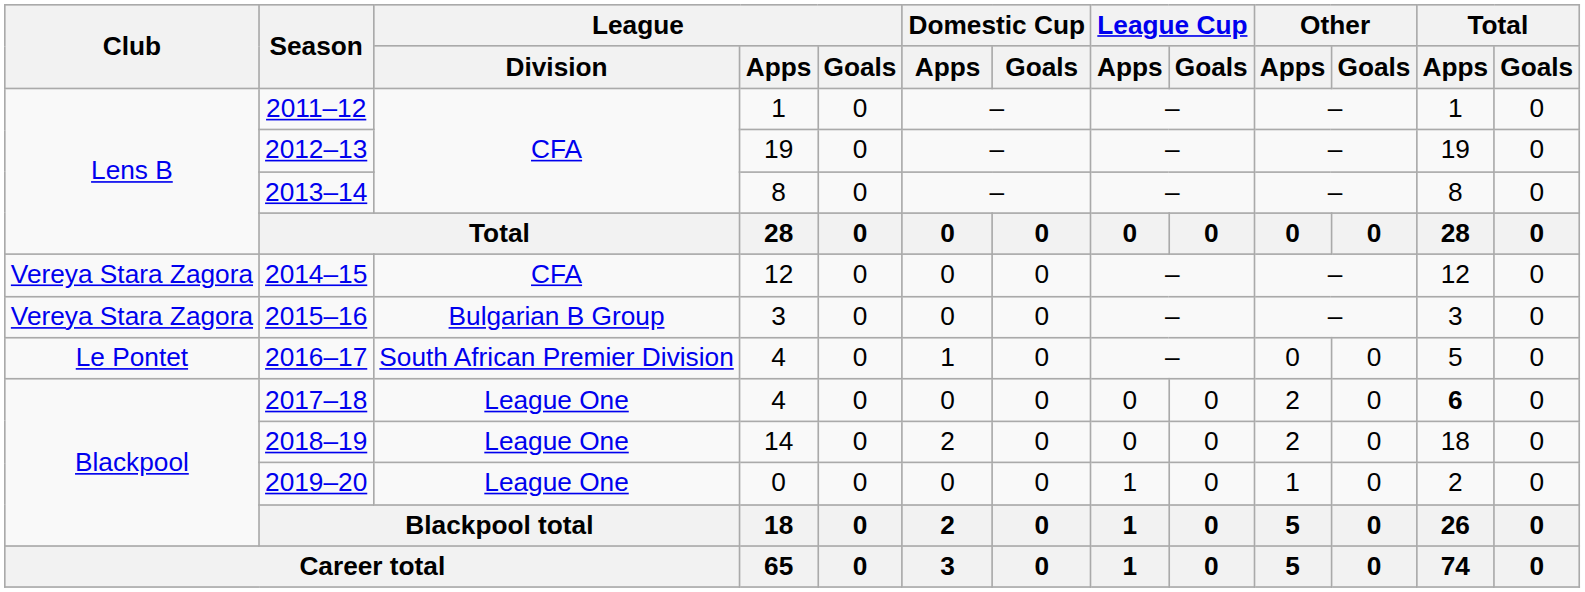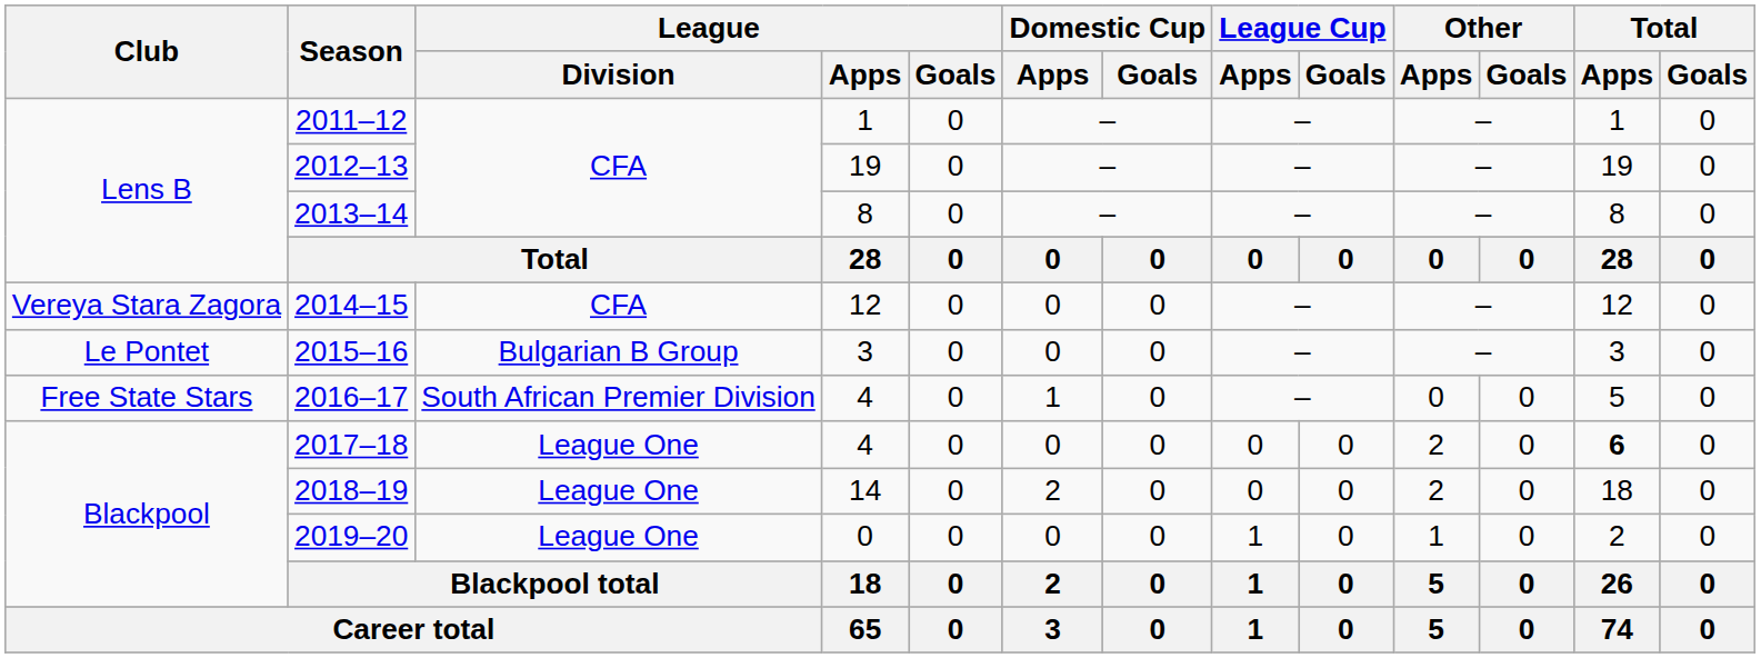 <table class="wikitable" style="text-align: center">
 <tr>
 <th rowspan="2">Club</th>
 <th rowspan="2">Season</th>
 <th colspan="3">League</th>
 <th colspan="2">Domestic Cup</th>
 <th colspan="2"><a href='#'>League Cup</a></th>
 <th colspan="2">Other</th>
 <th colspan="3">Total</th>
 </tr>
 <tr>
 <th>Division</th>
 <th>Apps</th>
 <th>Goals</th>
 <th>Apps</th>
 <th>Goals</th>
 <th>Apps</th>
 <th>Goals</th>
 <th>Apps</th>
 <th>Goals</th>
 <th>Apps</th>
 <th>Goals</th>
 </tr>
 <tr>
 <td rowspan="4"><a href='#'>Lens B</a></td>
 <td><a href='#'>2011–12</a></td>
 <td rowspan="3"><a href='#'>CFA</a></td>
 <td>1</td>
 <td>0</td>
 <td colspan="2">–</td>
 <td colspan="2">–</td>
 <td colspan="2">–</td>
 <td>1</td>
 <td>0</td>
 </tr>
 <tr>
 <td><a href='#'>2012–13</a></td>
 <td>19</td>
 <td>0</td>
 <td colspan="2">–</td>
 <td colspan="2">–</td>
 <td colspan="2">–</td>
 <td>19</td>
 <td>0</td>
 </tr>
 <tr>
 <td><a href='#'>2013–14</a></td>
 <td>8</td>
 <td>0</td>
 <td colspan="2">–</td>
 <td colspan="2">–</td>
 <td colspan="2">–</td>
 <td>8</td>
 <td>0</td>
 </tr>
 <tr>
 <th colspan="2">Total</th>
 <th>28</th>
 <th>0</th>
 <th>0</th>
 <th>0</th>
 <th>0</th>
 <th>0</th>
 <th>0</th>
 <th>0</th>
 <th>28</th>
 <th>0</th>
 </tr>
 <tr>
 <td><a href='#'>Vereya Stara Zagora</a></td>
 <td><a href='#'>2014–15</a></td>
 <td><a href='#'>CFA</a></td>
 <td>12</td>
 <td>0</td>
 <td>0</td>
 <td>0</td>
 <td colspan="2">–</td>
 <td colspan="2">–</td>
 <td>12</td>
 <td>0</td>
 </tr>
 <tr>
-<td><a href='#'>Vereya Stara Zagora</a></td>
+<td><a href='#'>Le Pontet</a></td>
 <td><a href='#'>2015–16</a></td>
 <td><a href='#'>Bulgarian B Group</a></td>
 <td>3</td>
 <td>0</td>
 <td>0</td>
 <td>0</td>
 <td colspan="2">–</td>
 <td colspan="2">–</td>
 <td>3</td>
 <td>0</td>
 </tr>
 <tr>
-<td><a href='#'>Le Pontet</a></td>
+<td><a href='#'>Free State Stars</a></td>
 <td><a href='#'>2016–17</a></td>
 <td><a href='#'>South African Premier Division</a></td>
 <td>4</td>
 <td>0</td>
 <td>1</td>
 <td>0</td>
 <td colspan="2">–</td>
 <td>0</td>
 <td>0</td>
 <td>5</td>
 <td>0</td>
 </tr>
 <tr>
 <td rowspan="4"><a href='#'>Blackpool</a></td>
 <td><a href='#'>2017–18</a></td>
 <td><a href='#'>League One</a></td>
 <td>4</td>
 <td>0</td>
 <td>0</td>
 <td>0</td>
 <td>0</td>
 <td>0</td>
 <td>2</td>
 <td>0</td>
 <td><strong>6</strong></td>
 <td>0</td>
 </tr>
 <tr>
 <td><a href='#'>2018–19</a></td>
 <td><a href='#'>League One</a></td>
 <td>14</td>
 <td>0</td>
 <td>2</td>
 <td>0</td>
 <td>0</td>
 <td>0</td>
 <td>2</td>
 <td>0</td>
 <td>18</td>
 <td>0</td>
 </tr>
 <tr>
 <td><a href='#'>2019–20</a></td>
 <td><a href='#'>League One</a></td>
 <td>0</td>
 <td>0</td>
 <td>0</td>
 <td>0</td>
 <td>1</td>
 <td>0</td>
 <td>1</td>
 <td>0</td>
 <td>2</td>
 <td>0</td>
 </tr>
 <tr>
 <th colspan="2">Blackpool total</th>
 <th>18</th>
 <th>0</th>
 <th>2</th>
 <th>0</th>
 <th>1</th>
 <th>0</th>
 <th>5</th>
 <th>0</th>
 <th>26</th>
 <th>0</th>
 </tr>
 <tr>
 <th colspan="3">Career total</th>
 <th>65</th>
 <th>0</th>
 <th>3</th>
 <th>0</th>
 <th>1</th>
 <th>0</th>
 <th>5</th>
 <th>0</th>
 <th>74</th>
 <th>0</th>
 </tr>
 </table>
